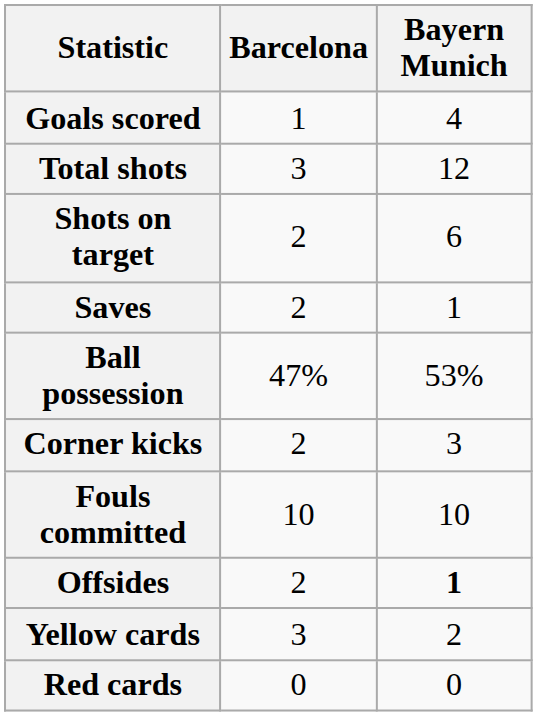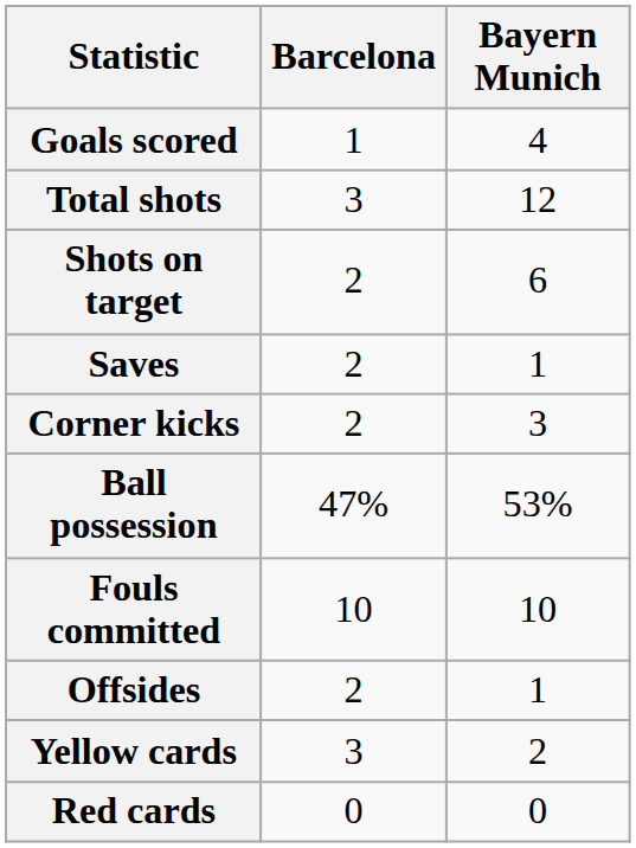 <table class="wikitable plainrowheaders" style="text-align:center">
 <tr>
 <th scope="col" style="width:100px">Statistic</th>
 <th scope="col" style="width:70px">Barcelona</th>
 <th scope="col" style="width:70px">Bayern Munich</th>
 </tr>
 <tr>
 <th scope=row>Goals scored</th>
 <td>1</td>
 <td>4</td>
 </tr>
 <tr>
 <th scope=row>Total shots</th>
 <td>3</td>
 <td>12</td>
 </tr>
 <tr>
 <th scope=row>Shots on target</th>
 <td>2</td>
 <td>6</td>
 </tr>
 <tr>
 <th scope=row>Saves</th>
 <td>2</td>
 <td>1</td>
 </tr>
 <tr>
+<th scope=row>Corner kicks</th>
+<td>2</td>
+<td>3</td>
+</tr>
+<tr>
 <th scope=row>Ball possession</th>
 <td>47%</td>
 <td>53%</td>
-</tr>
-<tr>
-<th scope=row>Corner kicks</th>
-<td>2</td>
-<td>3</td>
 </tr>
 <tr>
 <th scope=row>Fouls committed</th>
 <td>10</td>
 <td>10</td>
 </tr>
 <tr>
 <th scope=row>Offsides</th>
 <td>2</td>
-<td><strong>1</strong></td>
+<td>1</td>
 </tr>
 <tr>
 <th scope=row>Yellow cards</th>
 <td>3</td>
 <td>2</td>
 </tr>
 <tr>
 <th scope=row>Red cards</th>
 <td>0</td>
 <td>0</td>
 </tr>
 </table>
